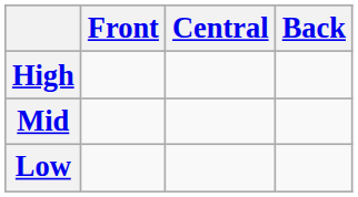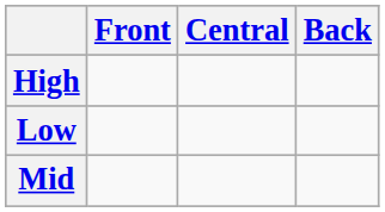 <table class="wikitable" style=text-align:center>
 <tr>
 <th></th>
 <th><a href='#'>Front</a></th>
 <th><a href='#'>Central</a></th>
 <th><a href='#'>Back</a></th>
 </tr>
 <tr>
 <th><a href='#'>High</a></th>
 <td></td>
 <td></td>
 <td></td>
 </tr>
 <tr>
+<th><a href='#'>Low</a></th>
+<td></td>
+<td></td>
+<td></td>
+</tr>
+<tr>
 <th><a href='#'>Mid</a></th>
 <td></td>
 <td></td>
 <td></td>
 </tr>
-<tr>
-<th><a href='#'>Low</a></th>
-<td></td>
-<td></td>
-<td></td>
-</tr>
 </table>
